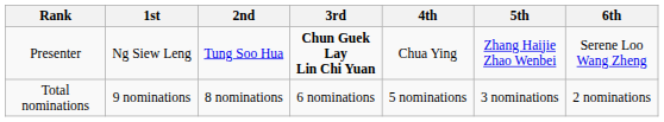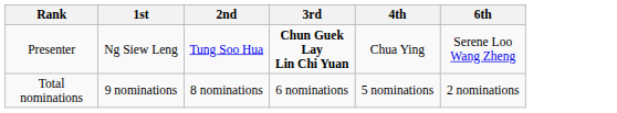 <table class="wikitable" border="1">
 <tr>
 <th width="110">Rank</th>
 <th width="100">1st</th>
 <th width="100">2nd</th>
 <th width="100">3rd</th>
 <th width="100">4th</th>
-<th width="100">5th</th>
 <th width="100">6th</th>
 </tr>
 <tr align=center>
 <td>Presenter</td>
 <td>Ng Siew Leng</td>
 <td><a href='#'>Tung Soo Hua</a></td>
 <td><strong>Chun Guek Lay<br>Lin Chi Yuan</strong></td>
 <td>Chua Ying</td>
-<td><a href='#'>Zhang Haijie</a><br><a href='#'>Zhao Wenbei</a></td>
 <td>Serene Loo<br><a href='#'>Wang Zheng</a></td>
 </tr>
 <tr align=center>
 <td>Total nominations</td>
 <td>9 nominations</td>
 <td>8 nominations</td>
 <td>6 nominations</td>
 <td>5 nominations</td>
-<td>3 nominations</td>
 <td>2 nominations</td>
 </tr>
 </table>
